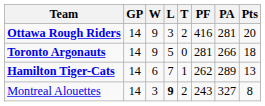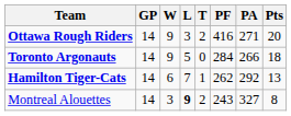 <table class="wikitable">
 <tr>
 <th>Team</th>
 <th>GP</th>
 <th>W</th>
 <th>L</th>
 <th>T</th>
 <th>PF</th>
 <th>PA</th>
 <th>Pts</th>
 </tr>
 <tr align="center">
 <td align="left"><strong><a href='#'>Ottawa Rough Riders</a></strong></td>
 <td>14</td>
 <td>9</td>
 <td>3</td>
 <td>2</td>
 <td>416</td>
-<td>281</td>
+<td>271</td>
 <td>20</td>
 </tr>
 <tr align="center">
 <td align="left"><strong><a href='#'>Toronto Argonauts</a></strong></td>
 <td>14</td>
 <td>9</td>
 <td>5</td>
 <td>0</td>
-<td>281</td>
+<td>284</td>
 <td>266</td>
 <td>18</td>
 </tr>
 <tr align="center">
 <td align="left"><strong><a href='#'>Hamilton Tiger-Cats</a></strong></td>
 <td>14</td>
 <td>6</td>
 <td>7</td>
 <td>1</td>
 <td>262</td>
-<td>289</td>
+<td>292</td>
 <td>13</td>
 </tr>
 <tr align="center">
 <td align="left"><a href='#'>Montreal Alouettes</a></td>
 <td>14</td>
 <td>3</td>
 <td><strong>9</strong></td>
 <td>2</td>
 <td>243</td>
 <td>327</td>
 <td>8</td>
 </tr>
 </table>
